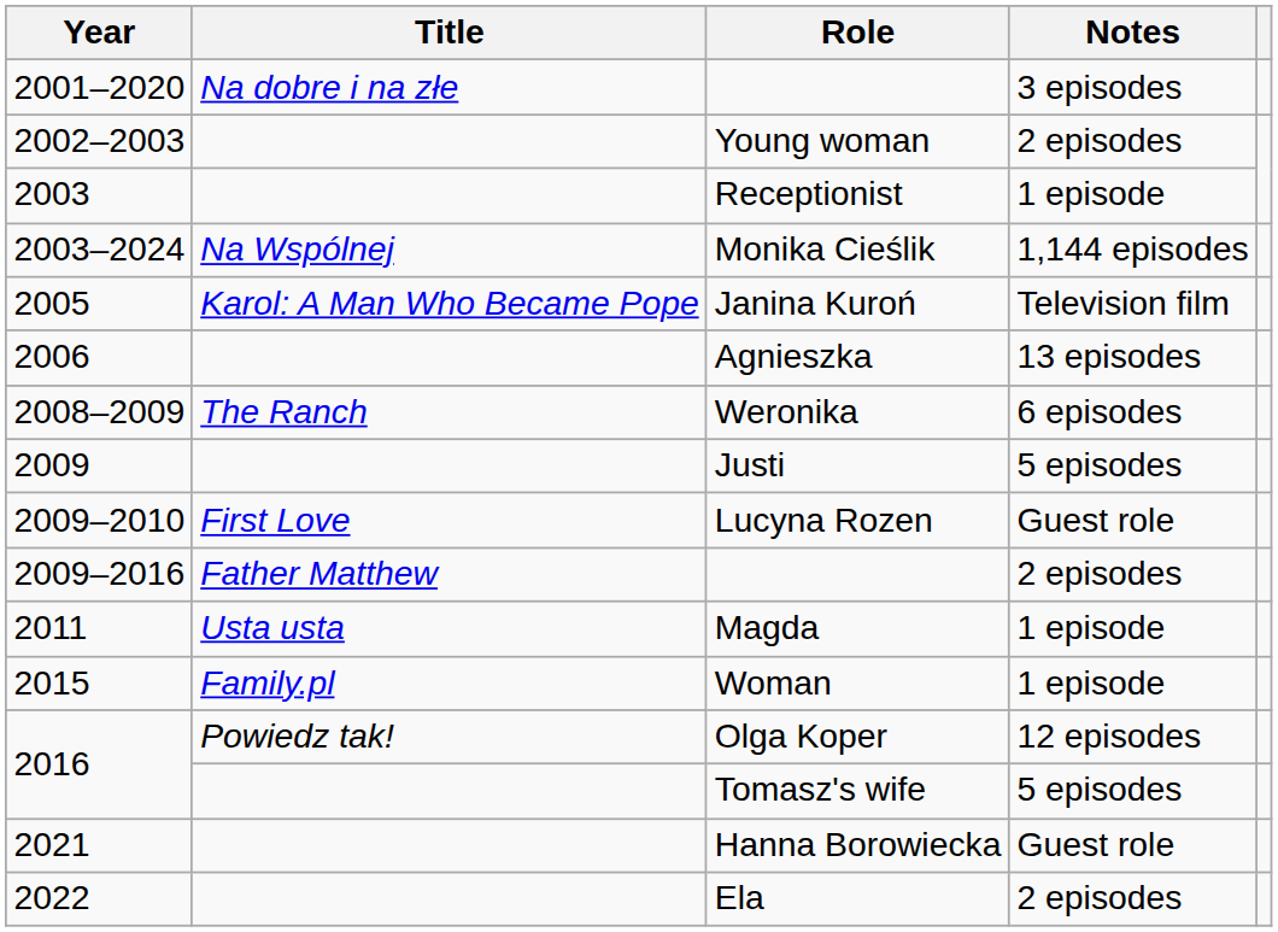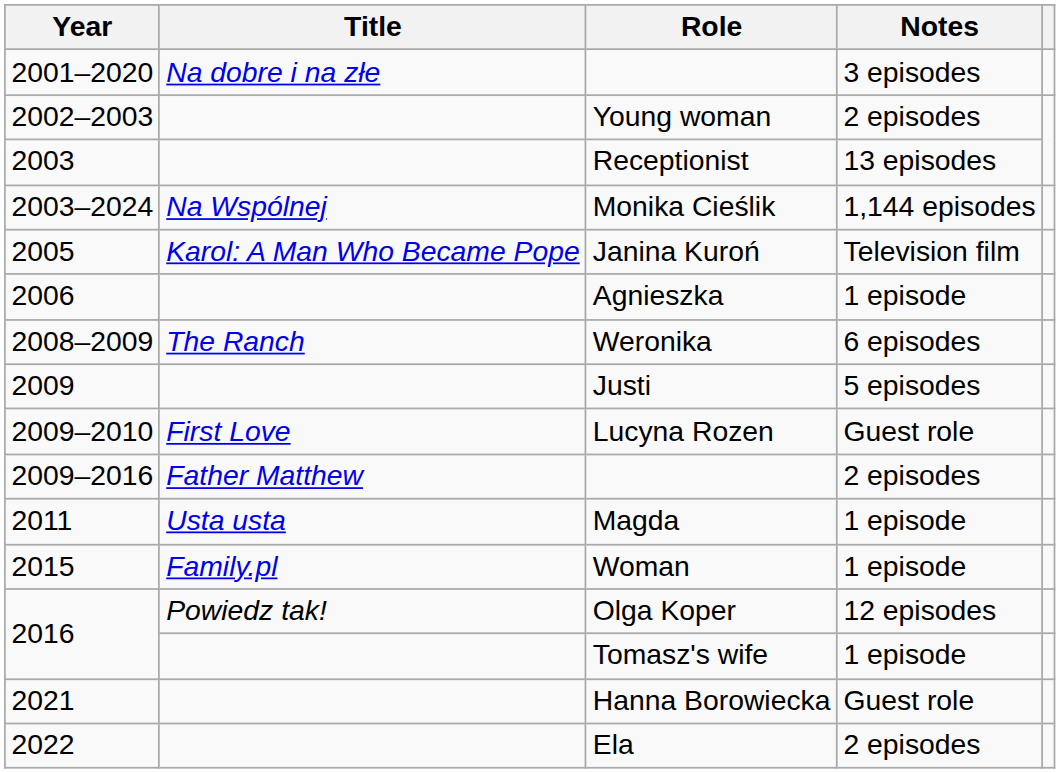 <table class="wikitable sortable">
 <tr>
 <th>Year</th>
 <th>Title</th>
 <th>Role</th>
 <th class="unsortable">Notes</th>
 <th class="unsortable"></th>
 </tr>
 <tr>
 <td>2001–2020</td>
 <td><em><a href='#'>Na dobre i na złe</a></em></td>
 <td></td>
 <td>3 episodes</td>
 <td></td>
 </tr>
 <tr>
 <td>2002–2003</td>
 <td><em></em></td>
 <td>Young woman</td>
 <td>2 episodes</td>
 <td rowspan="2"></td>
 </tr>
 <tr>
 <td>2003</td>
 <td><em></em></td>
 <td>Receptionist</td>
-<td>1 episode</td>
+<td>13 episodes</td>
 </tr>
 <tr>
 <td>2003–2024</td>
 <td><em><a href='#'>Na Wspólnej</a></em></td>
 <td>Monika Cieślik</td>
 <td>1,144 episodes</td>
 <td></td>
 </tr>
 <tr>
 <td>2005</td>
 <td><em><a href='#'>Karol: A Man Who Became Pope</a></em></td>
 <td>Janina Kuroń</td>
 <td>Television film</td>
 <td></td>
 </tr>
 <tr>
 <td>2006</td>
 <td><em></em></td>
 <td>Agnieszka</td>
-<td>13 episodes</td>
+<td>1 episode</td>
 <td></td>
 </tr>
 <tr>
 <td>2008–2009</td>
 <td><em><a href='#'>The Ranch</a></em></td>
 <td>Weronika</td>
 <td>6 episodes</td>
 <td></td>
 </tr>
 <tr>
 <td>2009</td>
 <td><em></em></td>
 <td>Justi</td>
 <td>5 episodes</td>
 <td></td>
 </tr>
 <tr>
 <td>2009–2010</td>
 <td><em><a href='#'>First Love</a></em></td>
 <td>Lucyna Rozen</td>
 <td>Guest role</td>
 <td></td>
 </tr>
 <tr>
 <td>2009–2016</td>
 <td><em><a href='#'>Father Matthew</a></em></td>
 <td></td>
 <td>2 episodes</td>
 <td></td>
 </tr>
 <tr>
 <td>2011</td>
 <td><em><a href='#'>Usta usta</a></em></td>
 <td>Magda</td>
 <td>1 episode</td>
 <td></td>
 </tr>
 <tr>
 <td>2015</td>
 <td><em><a href='#'>Family.pl</a></em></td>
 <td>Woman</td>
 <td>1 episode</td>
 <td></td>
 </tr>
 <tr>
 <td rowspan="2">2016</td>
 <td><em>Powiedz tak!</em></td>
 <td>Olga Koper</td>
 <td>12 episodes</td>
 <td></td>
 </tr>
 <tr>
 <td><em></em></td>
 <td>Tomasz's wife</td>
-<td>5 episodes</td>
+<td>1 episode</td>
 <td></td>
 </tr>
 <tr>
 <td>2021</td>
 <td><em></em></td>
 <td>Hanna Borowiecka</td>
 <td>Guest role</td>
 <td></td>
 </tr>
 <tr>
 <td>2022</td>
 <td><em></em></td>
 <td>Ela</td>
 <td>2 episodes</td>
 <td></td>
 </tr>
 </table>
